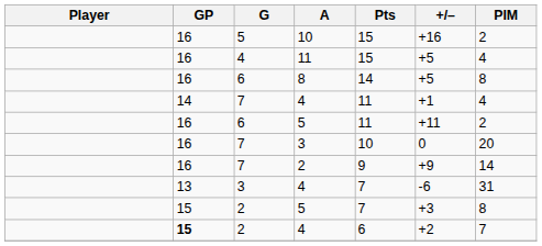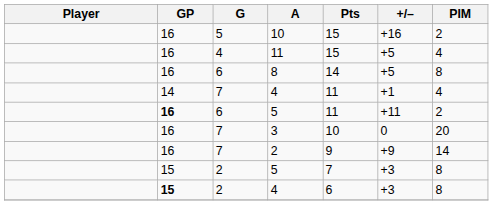 <table class="wikitable sortable">
 <tr>
 <th style="width:12em">Player</th>
 <th style="width:4em">GP</th>
 <th style="width:4em">G</th>
 <th style="width:4em">A</th>
 <th style="width:4em">Pts</th>
 <th style="width:4em">+/–</th>
 <th style="width:4em">PIM</th>
 </tr>
 <tr>
 <td> </td>
 <td>16</td>
 <td>5</td>
 <td>10</td>
 <td>15</td>
 <td>+16</td>
 <td>2</td>
 </tr>
 <tr>
 <td> </td>
 <td>16</td>
 <td>4</td>
 <td>11</td>
 <td>15</td>
 <td>+5</td>
 <td>4</td>
 </tr>
 <tr>
 <td> </td>
 <td>16</td>
 <td>6</td>
 <td>8</td>
 <td>14</td>
 <td>+5</td>
 <td>8</td>
 </tr>
 <tr>
 <td> </td>
 <td>14</td>
 <td>7</td>
 <td>4</td>
 <td>11</td>
 <td>+1</td>
 <td>4</td>
 </tr>
 <tr>
 <td> </td>
-<td>16</td>
+<td><strong>16</strong></td>
 <td>6</td>
 <td>5</td>
 <td>11</td>
 <td>+11</td>
 <td>2</td>
 </tr>
 <tr>
 <td> </td>
 <td>16</td>
 <td>7</td>
 <td>3</td>
 <td>10</td>
 <td>0</td>
 <td>20</td>
 </tr>
 <tr>
 <td> </td>
 <td>16</td>
 <td>7</td>
 <td>2</td>
 <td>9</td>
 <td>+9</td>
 <td>14</td>
 </tr>
 <tr>
 <td> </td>
-<td>13</td>
-<td>3</td>
-<td>4</td>
-<td>7</td>
-<td>-6</td>
-<td>31</td>
-</tr>
-<tr>
-<td> </td>
 <td>15</td>
 <td>2</td>
 <td>5</td>
 <td>7</td>
 <td>+3</td>
 <td>8</td>
 </tr>
 <tr>
 <td> </td>
 <td><strong>15</strong></td>
 <td>2</td>
 <td>4</td>
 <td>6</td>
-<td>+2</td>
-<td>7</td>
+<td>+3</td>
+<td>8</td>
 </tr>
 <tr>
 </tr>
 </table>
